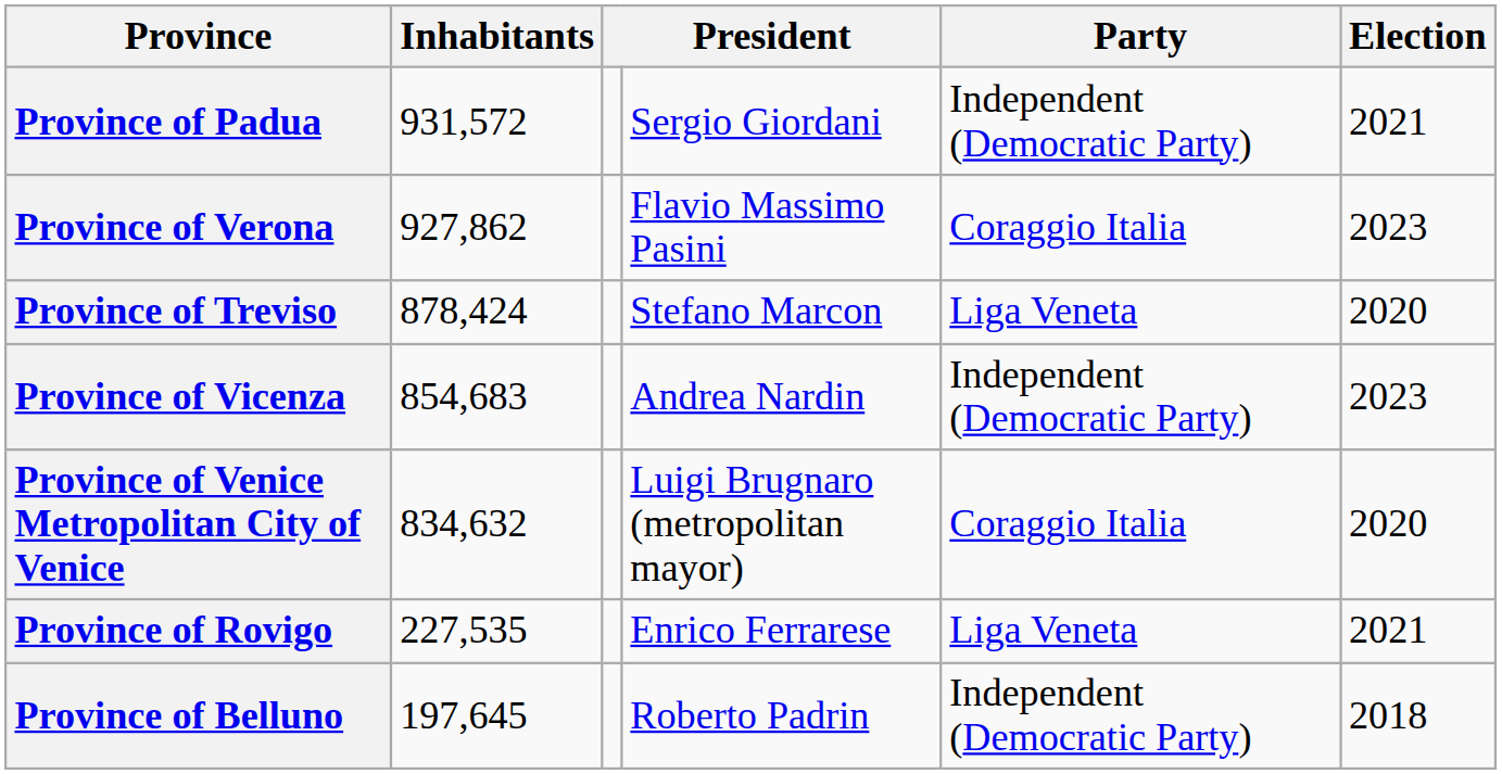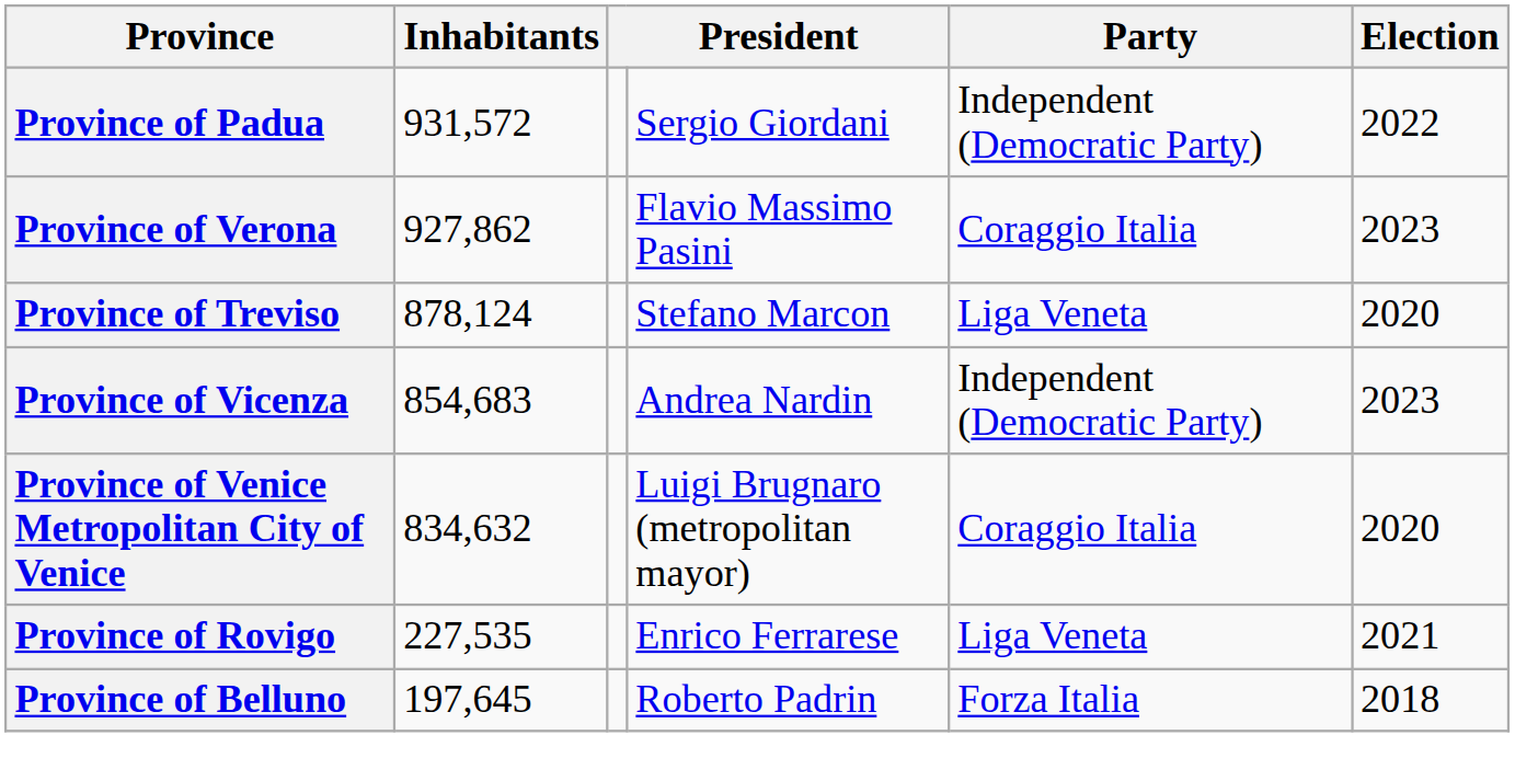 <table class="wikitable" border="1">
 <tr>
 <th scope="col">Province</th>
 <th colspan=1>Inhabitants</th>
 <th colspan=2>President</th>
 <th colspan=1>Party</th>
 <th colspan=1>Election</th>
 </tr>
 <tr>
 <th scope="row" style="text-align: left;"><a href='#'>Province of Padua</a></th>
 <td>931,572</td>
 <td></td>
 <td><a href='#'>Sergio Giordani</a></td>
 <td>Independent (<a href='#'>Democratic Party</a>)</td>
-<td>2021</td>
+<td>2022</td>
 </tr>
 <tr>
 <th scope="row" style="text-align: left;"><a href='#'>Province of Verona</a></th>
 <td>927,862</td>
 <td></td>
 <td><a href='#'>Flavio Massimo Pasini</a></td>
 <td><a href='#'>Coraggio Italia</a></td>
 <td>2023</td>
 </tr>
 <tr>
 <th scope="row" style="text-align: left;"><a href='#'>Province of Treviso</a></th>
-<td>878,424</td>
+<td>878,124</td>
 <td></td>
 <td><a href='#'>Stefano Marcon</a></td>
 <td><a href='#'>Liga Veneta</a></td>
 <td>2020</td>
 </tr>
 <tr>
 <th scope="row" style="text-align: left;"><a href='#'>Province of Vicenza</a></th>
 <td>854,683</td>
 <td></td>
 <td><a href='#'>Andrea Nardin</a></td>
 <td>Independent (<a href='#'>Democratic Party</a>)</td>
 <td>2023</td>
 </tr>
 <tr>
 <th scope="row" style="text-align: left;"><a href='#'>Province of Venice</a><br><a href='#'>Metropolitan City of Venice</a></th>
 <td>834,632</td>
 <td></td>
 <td><a href='#'>Luigi Brugnaro</a><br>(metropolitan mayor)</td>
 <td><a href='#'>Coraggio Italia</a></td>
 <td>2020</td>
 </tr>
 <tr>
 <th scope="row" style="text-align: left;"><a href='#'>Province of Rovigo</a></th>
 <td>227,535</td>
 <td></td>
 <td><a href='#'>Enrico Ferrarese</a></td>
 <td><a href='#'>Liga Veneta</a></td>
 <td>2021</td>
 </tr>
 <tr>
 <th scope="row" style="text-align: left;"><a href='#'>Province of Belluno</a></th>
 <td>197,645</td>
 <td></td>
 <td><a href='#'>Roberto Padrin</a></td>
-<td>Independent (<a href='#'>Democratic Party</a>)</td>
+<td><a href='#'>Forza Italia</a></td>
 <td>2018</td>
 </tr>
 </table>
